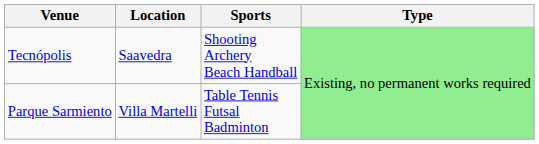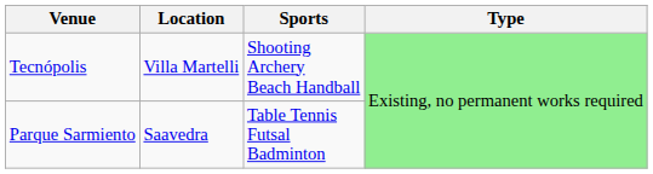 <table class="wikitable sortable">
 <tr>
 <th>Venue</th>
 <th>Location</th>
 <th>Sports</th>
 <th>Type</th>
 </tr>
 <tr>
 <td><a href='#'>Tecnópolis</a></td>
-<td><a href='#'>Saavedra</a></td>
+<td><a href='#'>Villa Martelli</a></td>
 <td><a href='#'>Shooting</a><br><a href='#'>Archery</a><br><a href='#'>Beach Handball</a></td>
 <td style="background:#90ee90;" rowspan=2>Existing, no permanent works required</td>
 </tr>
 <tr>
 <td><a href='#'>Parque Sarmiento</a></td>
-<td><a href='#'>Villa Martelli</a></td>
+<td><a href='#'>Saavedra</a></td>
 <td><a href='#'>Table Tennis</a><br><a href='#'>Futsal</a><br><a href='#'>Badminton</a></td>
 </tr>
 </table>
